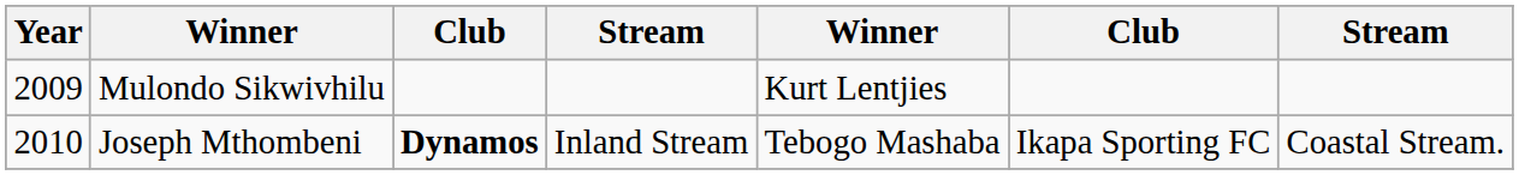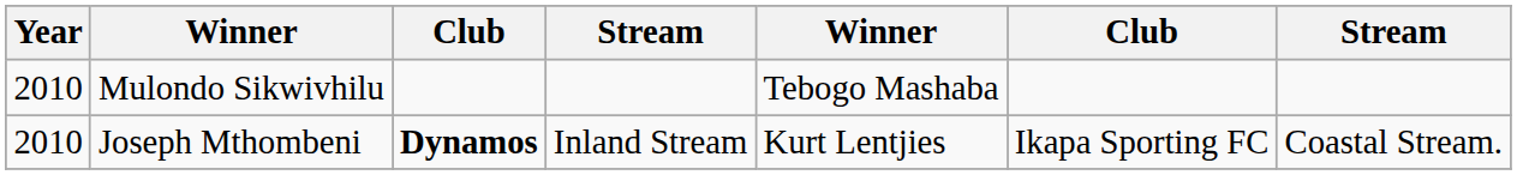 <table class="wikitable">
 <tr>
 <th>Year</th>
 <th>Winner</th>
 <th>Club</th>
 <th>Stream</th>
 <th>Winner</th>
 <th>Club</th>
 <th>Stream</th>
 </tr>
 <tr>
-<td>2009</td>
+<td>2010</td>
 <td>Mulondo Sikwivhilu</td>
 <td></td>
 <td></td>
-<td>Kurt Lentjies</td>
+<td>Tebogo Mashaba</td>
 <td></td>
 <td></td>
 </tr>
 <tr>
 <td>2010</td>
 <td>Joseph Mthombeni</td>
 <td><strong>Dynamos</strong></td>
 <td>Inland Stream</td>
-<td>Tebogo Mashaba</td>
+<td>Kurt Lentjies</td>
 <td>Ikapa Sporting FC</td>
 <td>Coastal Stream.</td>
 </tr>
 </table>
